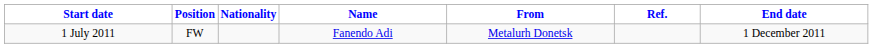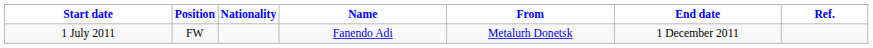 <table class="wikitable"  style="text-align:center; font-size:90%; ">
 <tr>
 <th style="background:#ffffff; color:#0000ff; width:200px;">Start date</th>
 <th style="background:#ffffff; color:#0000ff; width:50px;">Position</th>
 <th style="background:#ffffff; color:#0000ff; width:50px;">Nationality</th>
 <th style="background:#ffffff; color:#0000ff; width:200px;">Name</th>
 <th style="background:#ffffff; color:#0000ff; width:200px;">From</th>
+<th style="background:#ffffff; color:#0000ff; width:200px;">End date</th>
 <th style="background:#ffffff; color:#0000ff; width:100px;">Ref.</th>
-<th style="background:#ffffff; color:#0000ff; width:200px;">End date</th>
 </tr>
 <tr>
 <td>1 July 2011</td>
 <td>FW</td>
 <td></td>
 <td><a href='#'>Fanendo Adi</a></td>
 <td><a href='#'>Metalurh Donetsk</a></td>
+<td>1 December 2011</td>
 <td></td>
-<td>1 December 2011</td>
 </tr>
 </table>
